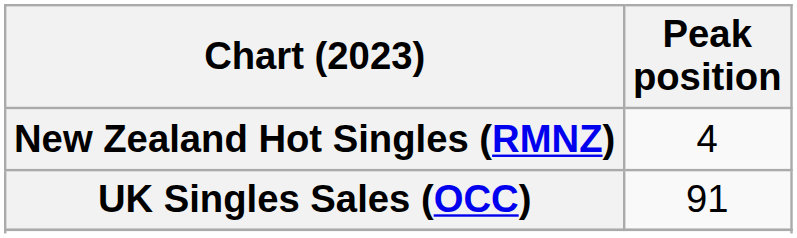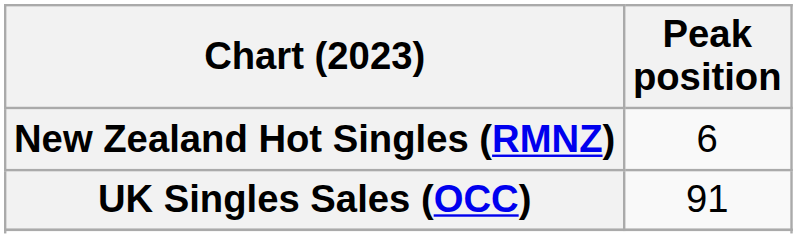 <table class="wikitable sortable plainrowheaders" style="text-align:center">
 <tr>
 <th scope="col">Chart (2023)</th>
 <th scope="col">Peak<br>position</th>
 </tr>
 <tr>
 <th scope="row">New Zealand Hot Singles (<a href='#'>RMNZ</a>)</th>
-<td>4</td>
+<td>6</td>
 </tr>
 <tr>
 <th scope="row">UK Singles Sales (<a href='#'>OCC</a>)</th>
 <td>91</td>
 </tr>
 <tr>
 </tr>
 <tr>
 </tr>
 <tr>
 </tr>
 <tr>
 </tr>
 <tr>
 </tr>
 </table>
